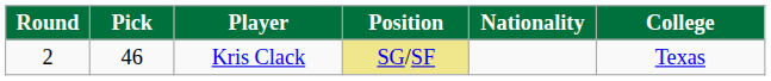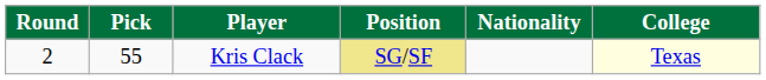 <table class="wikitable sortable sortable">
 <tr>
 <th style="background:#00703C; color:white" width="10%">Round</th>
 <th style="background:#00703C; color:white" width="10%">Pick</th>
 <th style="background:#00703C; color:white" width="20%">Player</th>
 <th style="background:#00703C; color:white" width="15%">Position</th>
 <th style="background:#00703C; color:white" width="15%">Nationality</th>
 <th style="background:#00703C; color:white" width="20%">College</th>
 </tr>
 <tr style="text-align: center">
 <td>2</td>
-<td>46</td>
+<td>55</td>
 <td><a href='#'>Kris Clack</a></td>
 <td style="background: khaki;"><a href='#'>SG</a>/<a href='#'>SF</a></td>
 <td></td>
-<td><a href='#'>Texas</a></td>
+<td style="background: lightyellow;"><a href='#'>Texas</a></td>
 </tr>
 </table>
